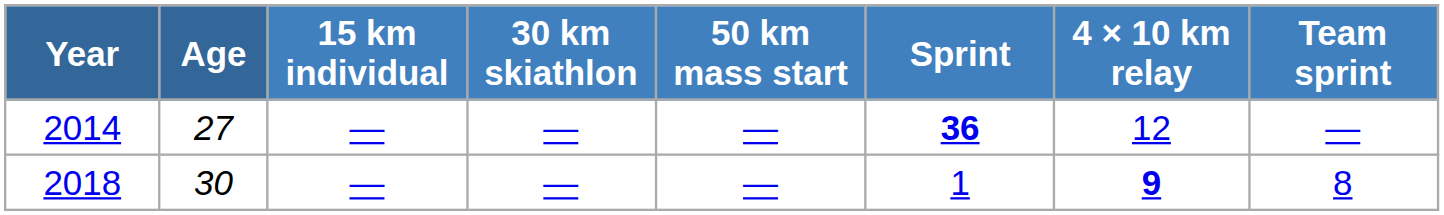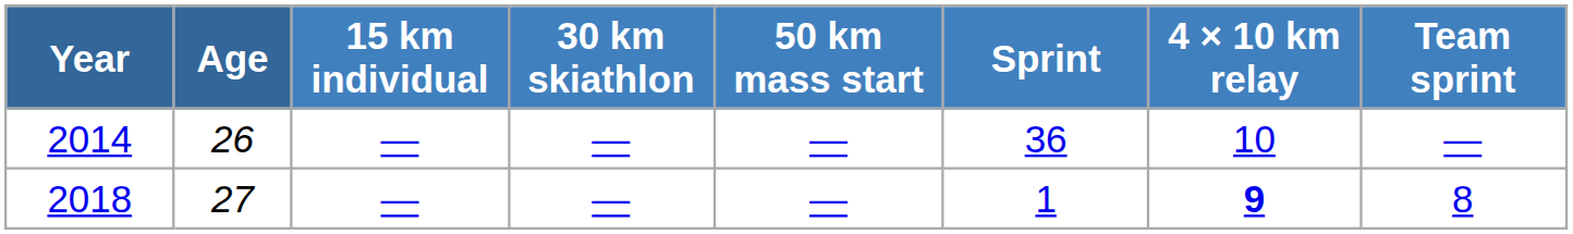 <table class="wikitable" style="font-size:95%; text-align:center; border:grey solid 1px; border-collapse:collapse; background:#ffffff;">
 <tr>
 <th style="background-color:#369; color:white; width:60px;"> Year </th>
 <th style="background-color:#369; color:white; width:40px;"> Age </th>
 <th style="background-color:#4180be; color:white; width:75px;"> 15 km <br> individual </th>
 <th style="background-color:#4180be; color:white; width:75px;"> 30 km <br> skiathlon </th>
 <th style="background-color:#4180be; color:white; width:75px;"> 50 km <br> mass start </th>
 <th style="background-color:#4180be; color:white; width:75px;"> Sprint </th>
 <th style="background-color:#4180be; color:white; width:75px;"> 4 × 10 km <br> relay </th>
 <th style="background-color:#4180be; color:white; width:75px;"> Team <br> sprint </th>
 </tr>
 <tr>
 <td><a href='#'>2014</a></td>
-<td><em>27</em></td>
+<td><em>26</em></td>
 <td><a href='#'>—</a></td>
 <td><a href='#'>—</a></td>
 <td><a href='#'>—</a></td>
-<td><strong><a href='#'>36</a></strong></td>
-<td><a href='#'>12</a></td>
+<td><a href='#'>36</a></td>
+<td><a href='#'>10</a></td>
 <td><a href='#'>—</a></td>
 </tr>
 <tr>
 <td><a href='#'>2018</a></td>
-<td><em>30</em></td>
+<td><em>27</em></td>
 <td><a href='#'>—</a></td>
 <td><a href='#'>—</a></td>
 <td><a href='#'>—</a></td>
 <td><a href='#'>1</a></td>
 <td><strong><a href='#'>9</a></strong></td>
 <td><a href='#'>8</a></td>
 </tr>
 </table>
